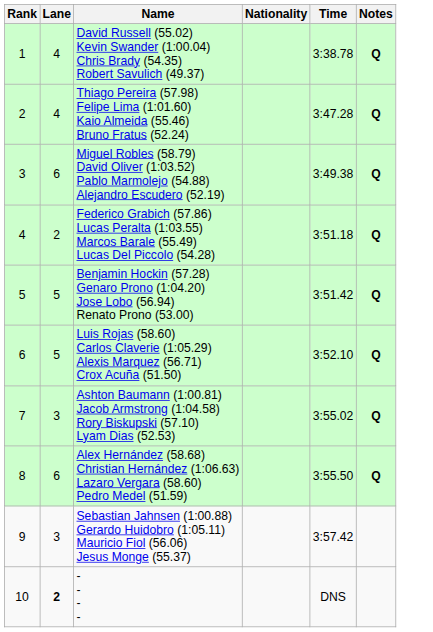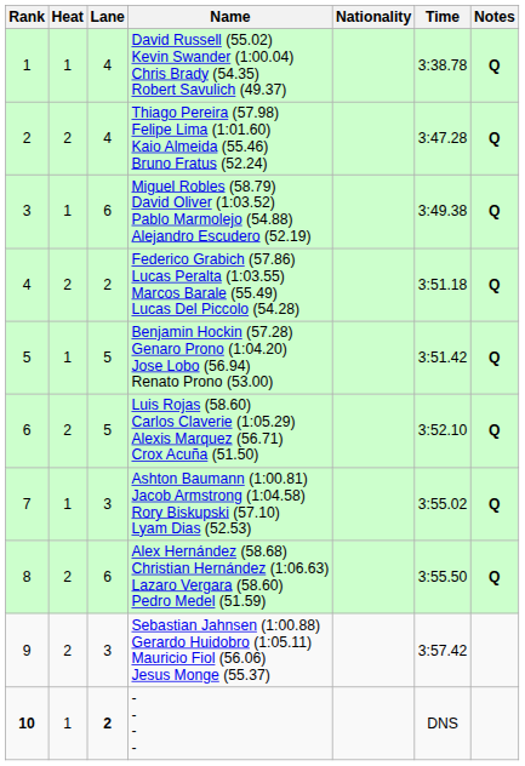 <table class="wikitable sortable" style="text-align:center">
 <tr>
 <th>Rank</th>
+<th>Heat</th>
 <th>Lane</th>
 <th>Name</th>
 <th>Nationality</th>
 <th>Time</th>
 <th>Notes</th>
 </tr>
 <tr bgcolor=ccffcc>
+<td>1</td>
 <td>1</td>
 <td>4</td>
 <td align=left><a href='#'>David Russell</a> (55.02)<br><a href='#'>Kevin Swander</a> (1:00.04)<br><a href='#'>Chris Brady</a> (54.35)<br><a href='#'>Robert Savulich</a> (49.37)</td>
 <td align=left></td>
 <td>3:38.78</td>
 <td><strong>Q</strong></td>
 </tr>
 <tr bgcolor=ccffcc>
 <td>2</td>
+<td>2</td>
 <td>4</td>
 <td align=left><a href='#'>Thiago Pereira</a> (57.98)<br><a href='#'>Felipe Lima</a> (1:01.60)<br><a href='#'>Kaio Almeida</a> (55.46)<br><a href='#'>Bruno Fratus</a> (52.24)</td>
 <td align=left></td>
 <td>3:47.28</td>
 <td><strong>Q</strong></td>
 </tr>
 <tr bgcolor=ccffcc>
 <td>3</td>
+<td>1</td>
 <td>6</td>
 <td align=left><a href='#'>Miguel Robles</a> (58.79)<br><a href='#'>David Oliver</a> (1:03.52)<br><a href='#'>Pablo Marmolejo</a> (54.88)<br><a href='#'>Alejandro Escudero</a> (52.19)</td>
 <td align=left></td>
 <td>3:49.38</td>
 <td><strong>Q</strong></td>
 </tr>
 <tr bgcolor=ccffcc>
 <td>4</td>
 <td>2</td>
+<td>2</td>
 <td align=left><a href='#'>Federico Grabich</a> (57.86)<br><a href='#'>Lucas Peralta</a> (1:03.55)<br><a href='#'>Marcos Barale</a> (55.49)<br><a href='#'>Lucas Del Piccolo</a> (54.28)</td>
 <td align=left></td>
 <td>3:51.18</td>
 <td><strong>Q</strong></td>
 </tr>
 <tr bgcolor=ccffcc>
 <td>5</td>
+<td>1</td>
 <td>5</td>
 <td align=left><a href='#'>Benjamin Hockin</a> (57.28)<br><a href='#'>Genaro Prono</a> (1:04.20)<br><a href='#'>Jose Lobo</a> (56.94)<br>Renato Prono (53.00)</td>
 <td align=left></td>
 <td>3:51.42</td>
 <td><strong>Q</strong></td>
 </tr>
 <tr bgcolor=ccffcc>
 <td>6</td>
+<td>2</td>
 <td>5</td>
 <td align=left><a href='#'>Luis Rojas</a> (58.60)<br><a href='#'>Carlos Claverie</a> (1:05.29)<br><a href='#'>Alexis Marquez</a> (56.71)<br><a href='#'>Crox Acuña</a> (51.50)</td>
 <td align=left></td>
 <td>3:52.10</td>
 <td><strong>Q</strong></td>
 </tr>
 <tr bgcolor=ccffcc>
 <td>7</td>
+<td>1</td>
 <td>3</td>
 <td align=left><a href='#'>Ashton Baumann</a> (1:00.81)<br><a href='#'>Jacob Armstrong</a> (1:04.58)<br><a href='#'>Rory Biskupski</a> (57.10)<br><a href='#'>Lyam Dias</a> (52.53)</td>
 <td align=left></td>
 <td>3:55.02</td>
 <td><strong>Q</strong></td>
 </tr>
 <tr bgcolor=ccffcc>
 <td>8</td>
+<td>2</td>
 <td>6</td>
 <td align=left><a href='#'>Alex Hernández</a> (58.68)<br><a href='#'>Christian Hernández</a> (1:06.63)<br><a href='#'>Lazaro Vergara</a> (58.60)<br><a href='#'>Pedro Medel</a> (51.59)</td>
 <td align=left></td>
 <td>3:55.50</td>
 <td><strong>Q</strong></td>
 </tr>
 <tr>
 <td>9</td>
+<td>2</td>
 <td>3</td>
 <td align=left><a href='#'>Sebastian Jahnsen</a> (1:00.88)<br><a href='#'>Gerardo Huidobro</a> (1:05.11)<br><a href='#'>Mauricio Fiol</a> (56.06)<br><a href='#'>Jesus Monge</a> (55.37)</td>
 <td align=left></td>
 <td>3:57.42</td>
 <td></td>
 </tr>
 <tr>
-<td>10</td>
+<td><strong>10</strong></td>
+<td>1</td>
 <td><strong>2</strong></td>
 <td align=left>-<br>-<br>-<br>-</td>
 <td align=left></td>
 <td>DNS</td>
 <td></td>
 </tr>
 </table>
